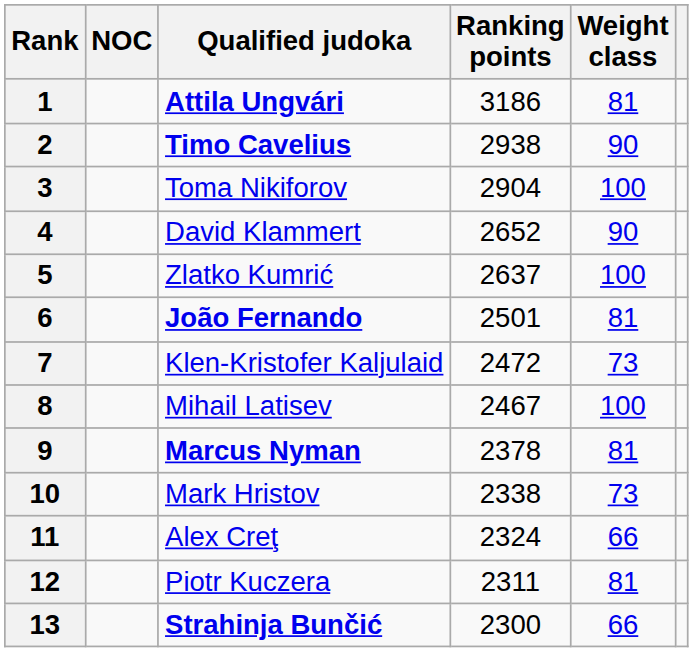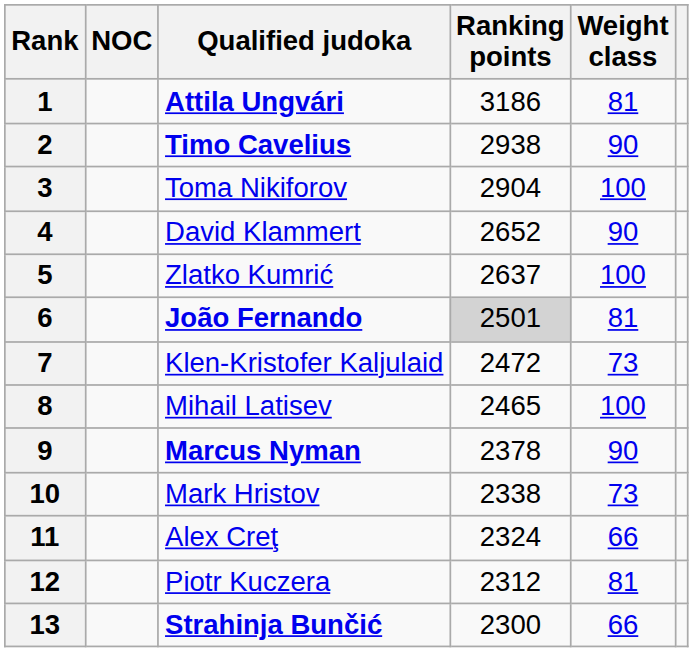 <table class="wikitable">
 <tr>
 <th>Rank</th>
 <th>NOC</th>
 <th>Qualified judoka</th>
 <th>Ranking<br>points</th>
 <th>Weight<br>class</th>
 <th></th>
 </tr>
 <tr>
 <th>1</th>
 <td></td>
 <td><strong><a href='#'>Attila Ungvári</a></strong></td>
 <td align=center>3186</td>
 <td align=center><a href='#'>81</a></td>
 <td></td>
 </tr>
 <tr>
 <th>2</th>
 <td></td>
 <td><strong><a href='#'>Timo Cavelius</a></strong></td>
 <td align=center>2938</td>
 <td align=center><a href='#'>90</a></td>
 <td></td>
 </tr>
 <tr>
 <th>3</th>
 <td></td>
 <td><a href='#'>Toma Nikiforov</a></td>
 <td align=center>2904</td>
 <td align=center><a href='#'>100</a></td>
 <td></td>
 </tr>
 <tr>
 <th>4</th>
 <td></td>
 <td><a href='#'>David Klammert</a></td>
 <td align=center>2652</td>
 <td align=center><a href='#'>90</a></td>
 <td></td>
 </tr>
 <tr>
 <th>5</th>
 <td></td>
 <td><a href='#'>Zlatko Kumrić</a></td>
 <td align=center>2637</td>
 <td align=center><a href='#'>100</a></td>
 <td></td>
 </tr>
 <tr>
 <th>6</th>
 <td></td>
 <td><strong><a href='#'>João Fernando</a></strong></td>
-<td align=center>2501</td>
+<td align=center style="background: lightgrey;">2501</td>
 <td align=center><a href='#'>81</a></td>
 <td></td>
 </tr>
 <tr>
 <th>7</th>
 <td></td>
 <td><a href='#'>Klen-Kristofer Kaljulaid</a></td>
 <td align=center>2472</td>
 <td align=center><a href='#'>73</a></td>
 <td></td>
 </tr>
 <tr>
 <th>8</th>
 <td></td>
 <td><a href='#'>Mihail Latisev</a></td>
-<td align=center>2467</td>
+<td align=center>2465</td>
 <td align=center><a href='#'>100</a></td>
 <td></td>
 </tr>
 <tr>
 <th>9</th>
 <td></td>
 <td><strong><a href='#'>Marcus Nyman</a></strong></td>
 <td align=center>2378</td>
-<td align=center><a href='#'>81</a></td>
+<td align=center><a href='#'>90</a></td>
 <td></td>
 </tr>
 <tr>
 <th>10</th>
 <td></td>
 <td><a href='#'>Mark Hristov</a></td>
 <td align=center>2338</td>
 <td align=center><a href='#'>73</a></td>
 <td></td>
 </tr>
 <tr>
 <th>11</th>
 <td></td>
 <td><a href='#'>Alex Creţ</a></td>
 <td align=center>2324</td>
 <td align=center><a href='#'>66</a></td>
 <td></td>
 </tr>
 <tr>
 <th>12</th>
 <td></td>
 <td><a href='#'>Piotr Kuczera</a></td>
-<td align=center>2311</td>
+<td align=center>2312</td>
 <td align=center><a href='#'>81</a></td>
 <td></td>
 </tr>
 <tr>
 <th>13</th>
 <td></td>
 <td><strong><a href='#'>Strahinja Bunčić</a></strong></td>
 <td align=center>2300</td>
 <td align=center><a href='#'>66</a></td>
 <td></td>
 </tr>
 </table>
